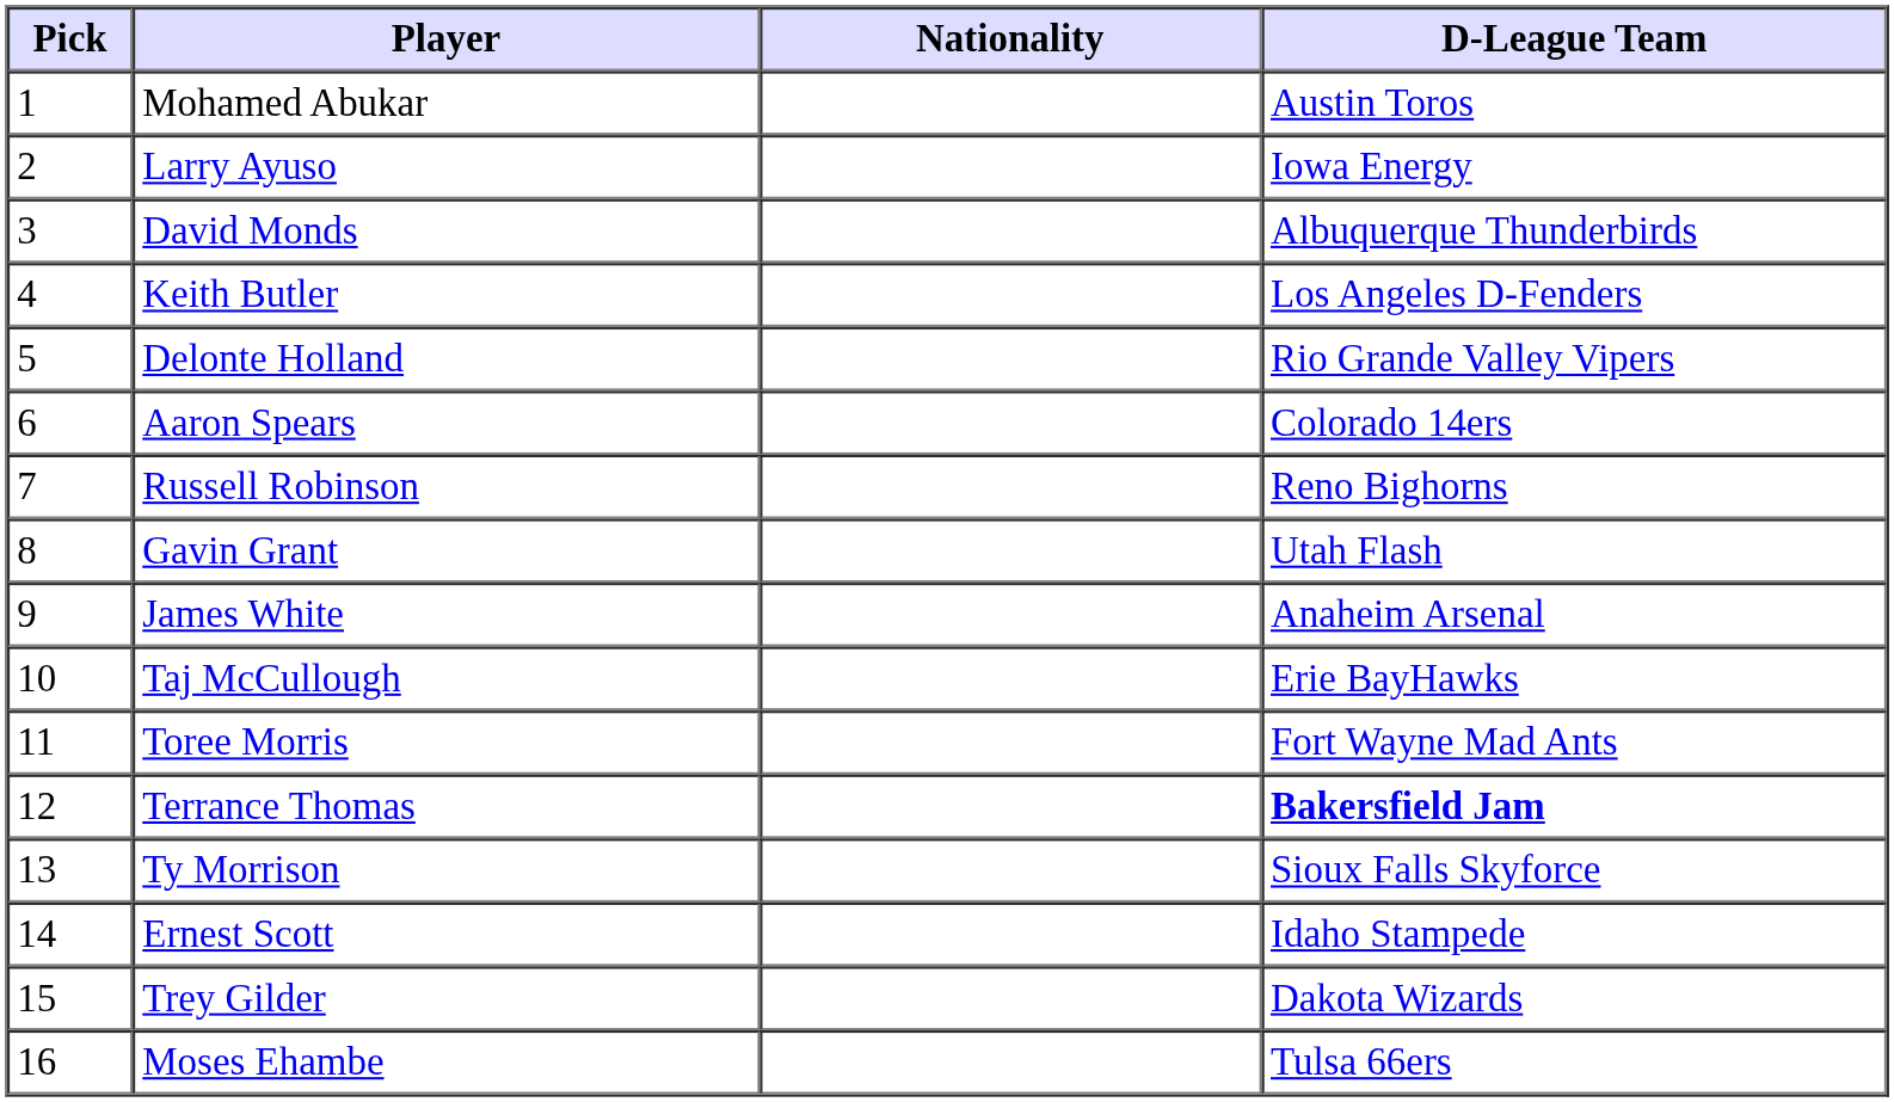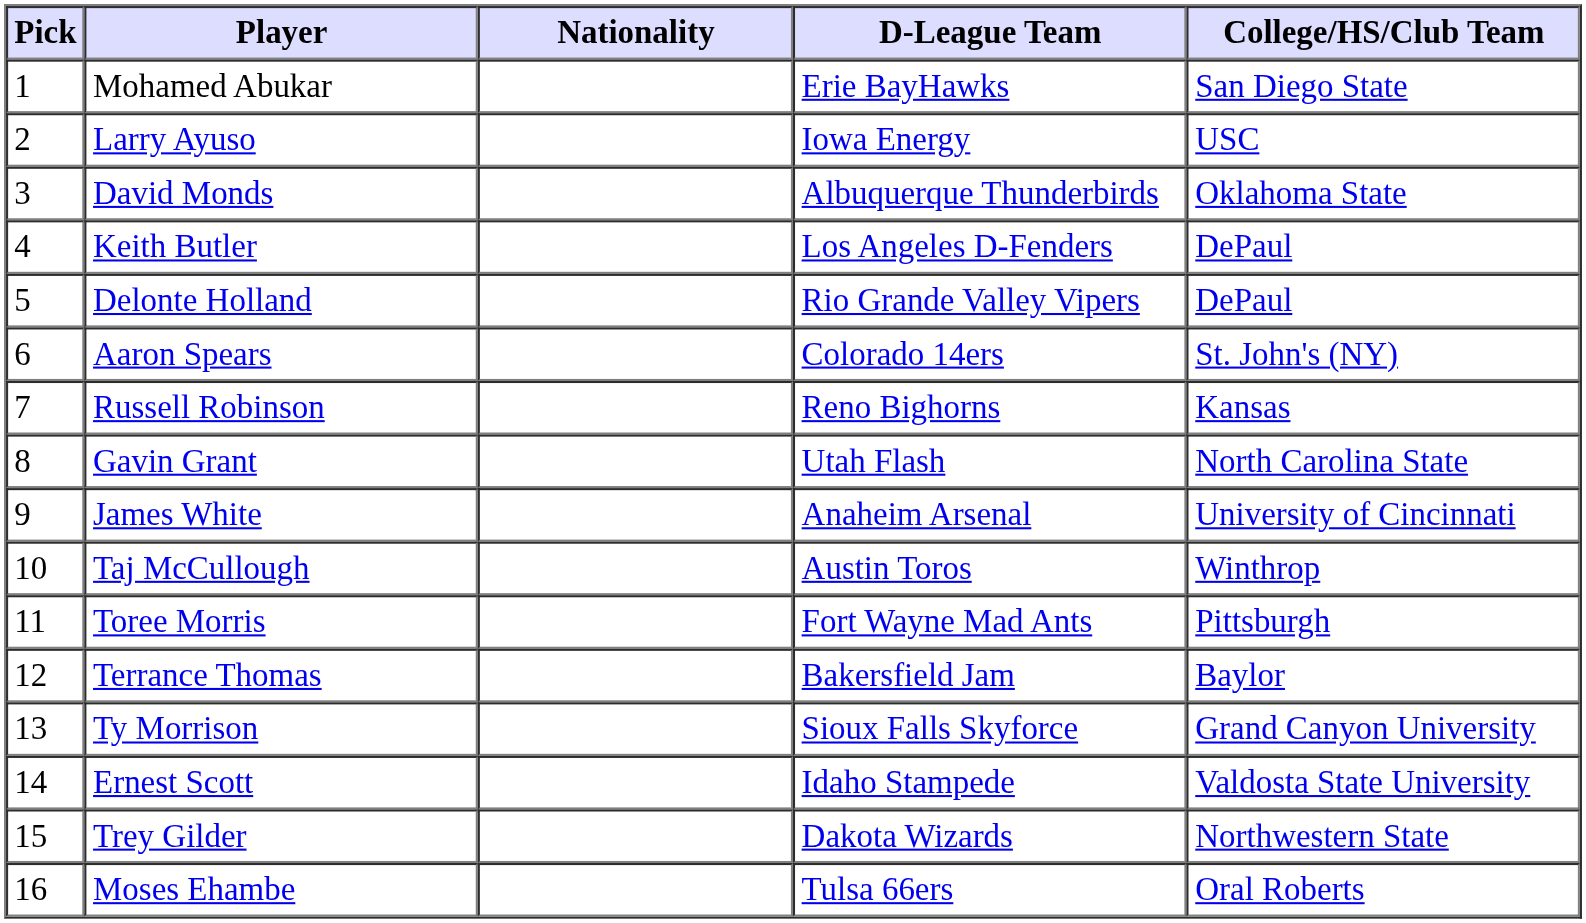 <table border="1" cellpadding="3" cellspacing="0">
 <tr>
 <th bgcolor="#DDDDFF" width="5%">Pick</th>
 <th bgcolor="#DDDDFF" width="25%">Player</th>
 <th bgcolor="#DDDDFF" width="20%">Nationality</th>
 <th bgcolor="#DDDDFF" width="25%">D-League Team</th>
+<th bgcolor="#DDDDFF" width="25%">College/HS/Club Team</th>
 </tr>
 <tr>
 <td>1</td>
 <td>Mohamed Abukar</td>
 <td></td>
-<td><a href='#'>Austin Toros</a></td>
+<td><a href='#'>Erie BayHawks</a></td>
+<td><a href='#'>San Diego State</a></td>
 </tr>
 <tr>
 <td>2</td>
 <td><a href='#'>Larry Ayuso</a></td>
 <td></td>
 <td><a href='#'>Iowa Energy</a></td>
+<td><a href='#'>USC</a></td>
 </tr>
 <tr>
 <td>3</td>
 <td><a href='#'>David Monds</a></td>
 <td></td>
 <td><a href='#'>Albuquerque Thunderbirds</a></td>
+<td><a href='#'>Oklahoma State</a></td>
 </tr>
 <tr>
 <td>4</td>
 <td><a href='#'>Keith Butler</a></td>
 <td></td>
 <td><a href='#'>Los Angeles D-Fenders</a></td>
+<td><a href='#'>DePaul</a></td>
 </tr>
 <tr>
 <td>5</td>
 <td><a href='#'>Delonte Holland</a></td>
 <td></td>
 <td><a href='#'>Rio Grande Valley Vipers</a></td>
+<td><a href='#'>DePaul</a></td>
 </tr>
 <tr>
 <td>6</td>
 <td><a href='#'>Aaron Spears</a></td>
 <td></td>
 <td><a href='#'>Colorado 14ers</a></td>
+<td><a href='#'>St. John's (NY)</a></td>
 </tr>
 <tr>
 <td>7</td>
 <td><a href='#'>Russell Robinson</a></td>
 <td></td>
 <td><a href='#'>Reno Bighorns</a></td>
+<td><a href='#'>Kansas</a></td>
 </tr>
 <tr>
 <td>8</td>
 <td><a href='#'>Gavin Grant</a></td>
 <td></td>
 <td><a href='#'>Utah Flash</a></td>
+<td><a href='#'>North Carolina State</a></td>
 </tr>
 <tr>
 <td>9</td>
 <td><a href='#'>James White</a></td>
 <td></td>
 <td><a href='#'>Anaheim Arsenal</a></td>
+<td><a href='#'>University of Cincinnati</a></td>
 </tr>
 <tr>
 <td>10</td>
 <td><a href='#'>Taj McCullough</a></td>
 <td></td>
-<td><a href='#'>Erie BayHawks</a></td>
+<td><a href='#'>Austin Toros</a></td>
+<td><a href='#'>Winthrop</a></td>
 </tr>
 <tr>
 <td>11</td>
 <td><a href='#'>Toree Morris</a></td>
 <td></td>
 <td><a href='#'>Fort Wayne Mad Ants</a></td>
+<td><a href='#'>Pittsburgh</a></td>
 </tr>
 <tr>
 <td>12</td>
 <td><a href='#'>Terrance Thomas</a></td>
 <td></td>
-<td><strong><a href='#'>Bakersfield Jam</a></strong></td>
+<td><a href='#'>Bakersfield Jam</a></td>
+<td><a href='#'>Baylor</a></td>
 </tr>
 <tr>
 <td>13</td>
 <td><a href='#'>Ty Morrison</a></td>
 <td></td>
 <td><a href='#'>Sioux Falls Skyforce</a></td>
+<td><a href='#'>Grand Canyon University</a></td>
 </tr>
 <tr>
 <td>14</td>
 <td><a href='#'>Ernest Scott</a></td>
 <td></td>
 <td><a href='#'>Idaho Stampede</a></td>
+<td><a href='#'>Valdosta State University</a></td>
 </tr>
 <tr>
 <td>15</td>
 <td><a href='#'>Trey Gilder</a></td>
 <td></td>
 <td><a href='#'>Dakota Wizards</a></td>
+<td><a href='#'>Northwestern State</a></td>
 </tr>
 <tr>
 <td>16</td>
 <td><a href='#'>Moses Ehambe</a></td>
 <td></td>
 <td><a href='#'>Tulsa 66ers</a></td>
+<td><a href='#'>Oral Roberts</a></td>
 </tr>
 </table>
